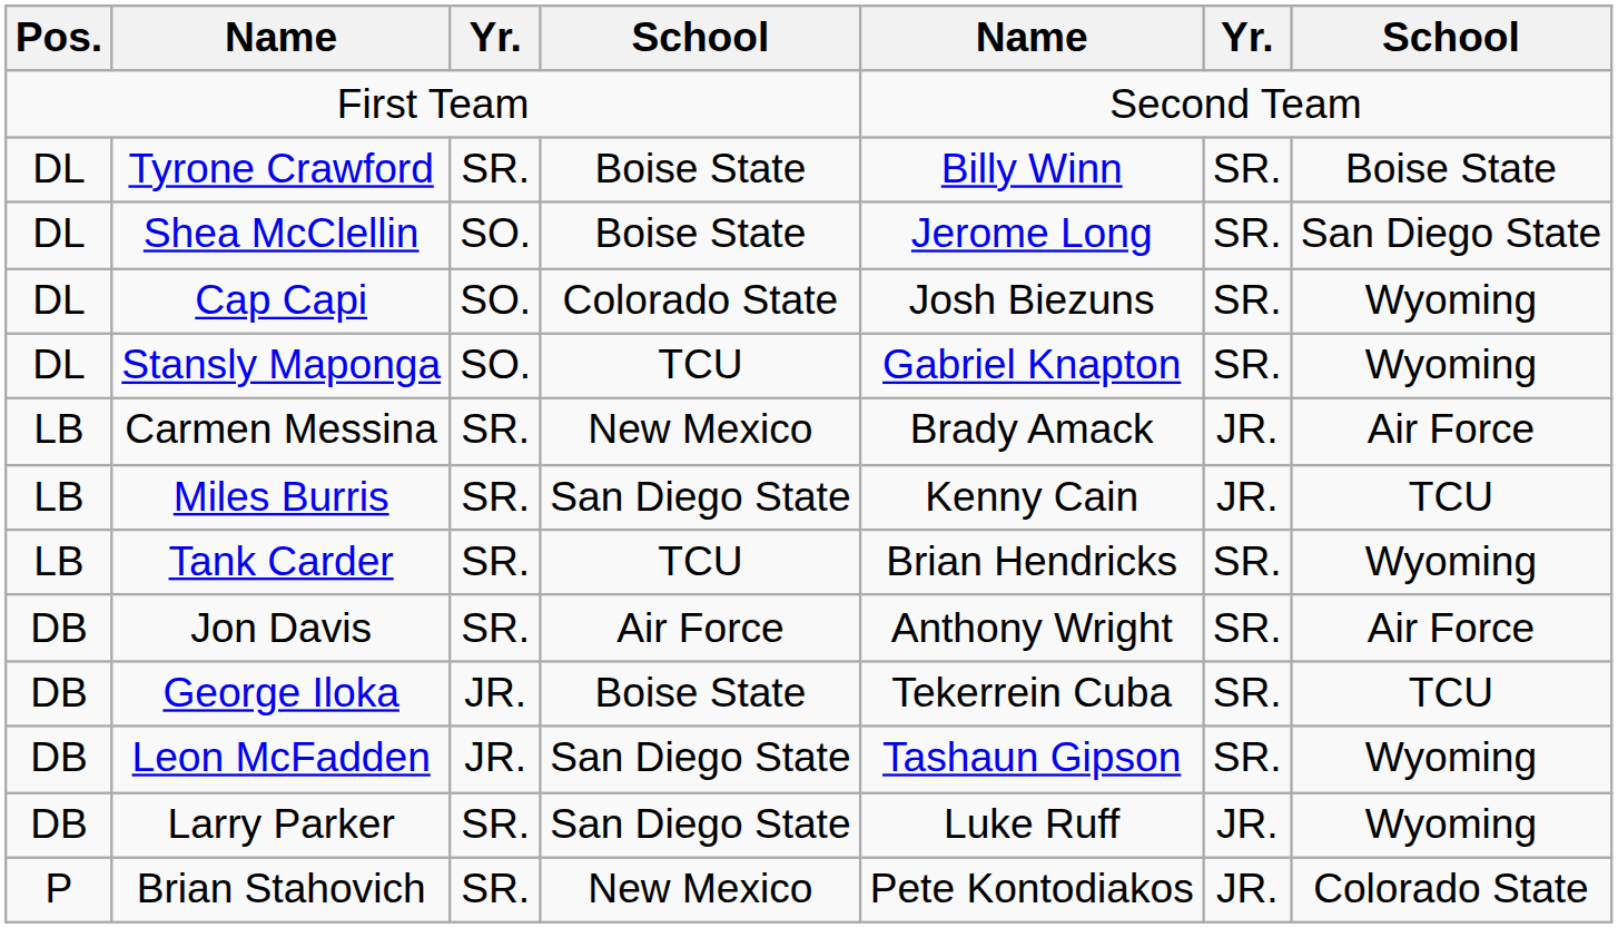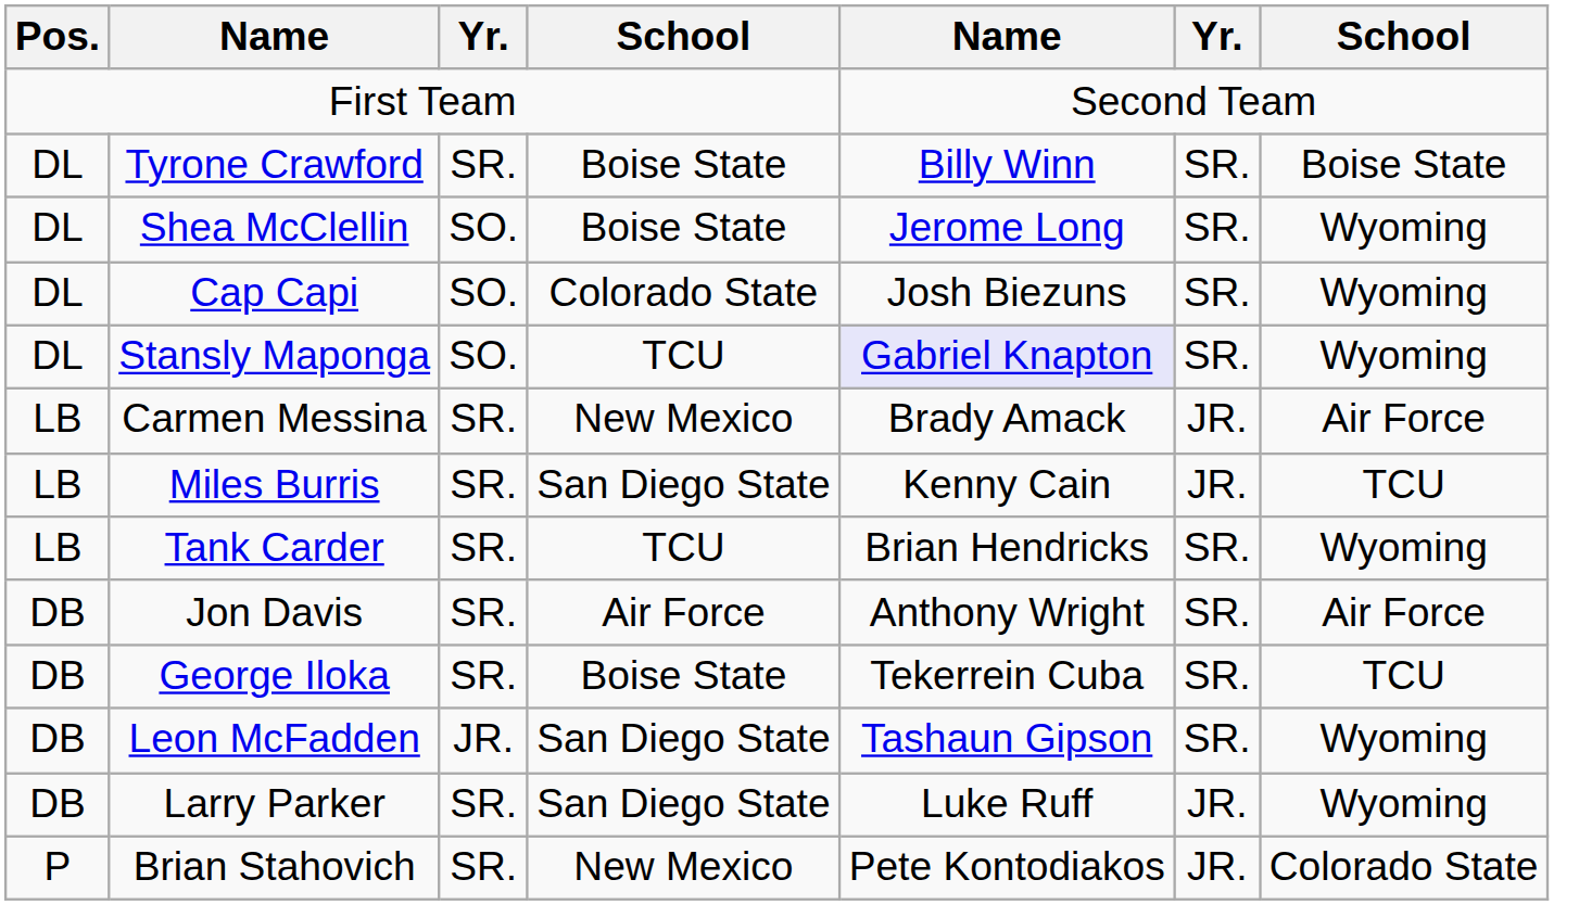 <table class="wikitable">
 <tr>
 <th>Pos.</th>
 <th>Name</th>
 <th>Yr.</th>
 <th>School</th>
 <th>Name</th>
 <th>Yr.</th>
 <th>School</th>
 </tr>
 <tr>
 <td colspan="4" style="text-align:center;">First Team</td>
 <td colspan="4" style="text-align:center;">Second Team</td>
 </tr>
 <tr style="text-align:center;">
 <td>DL</td>
 <td><a href='#'>Tyrone Crawford</a></td>
 <td>SR.</td>
 <td>Boise State</td>
 <td><a href='#'>Billy Winn</a></td>
 <td>SR.</td>
 <td>Boise State</td>
 </tr>
 <tr style="text-align:center;">
 <td>DL</td>
 <td><a href='#'>Shea McClellin</a></td>
 <td>SO.</td>
 <td>Boise State</td>
 <td><a href='#'>Jerome Long</a></td>
 <td>SR.</td>
-<td>San Diego State</td>
+<td>Wyoming</td>
 </tr>
 <tr style="text-align:center;">
 <td>DL</td>
 <td><a href='#'>Cap Capi</a></td>
 <td>SO.</td>
 <td>Colorado State</td>
 <td>Josh Biezuns</td>
 <td>SR.</td>
 <td>Wyoming</td>
 </tr>
 <tr style="text-align:center;">
 <td>DL</td>
 <td><a href='#'>Stansly Maponga</a></td>
 <td>SO.</td>
 <td>TCU</td>
-<td><a href='#'>Gabriel Knapton</a></td>
+<td style="background: lavender;"><a href='#'>Gabriel Knapton</a></td>
 <td>SR.</td>
 <td>Wyoming</td>
 </tr>
 <tr style="text-align:center;">
 <td>LB</td>
 <td>Carmen Messina</td>
 <td>SR.</td>
 <td>New Mexico</td>
 <td>Brady Amack</td>
 <td>JR.</td>
 <td>Air Force</td>
 </tr>
 <tr style="text-align:center;">
 <td>LB</td>
 <td><a href='#'>Miles Burris</a></td>
 <td>SR.</td>
 <td>San Diego State</td>
 <td>Kenny Cain</td>
 <td>JR.</td>
 <td>TCU</td>
 </tr>
 <tr style="text-align:center;">
 <td>LB</td>
 <td><a href='#'>Tank Carder</a></td>
 <td>SR.</td>
 <td>TCU</td>
 <td>Brian Hendricks</td>
 <td>SR.</td>
 <td>Wyoming</td>
 </tr>
 <tr style="text-align:center;">
 <td>DB</td>
 <td>Jon Davis</td>
 <td>SR.</td>
 <td>Air Force</td>
 <td>Anthony Wright</td>
 <td>SR.</td>
 <td>Air Force</td>
 </tr>
 <tr style="text-align:center;">
 <td>DB</td>
 <td><a href='#'>George Iloka</a></td>
-<td>JR.</td>
+<td>SR.</td>
 <td>Boise State</td>
 <td>Tekerrein Cuba</td>
 <td>SR.</td>
 <td>TCU</td>
 </tr>
 <tr style="text-align:center;">
 <td>DB</td>
 <td><a href='#'>Leon McFadden</a></td>
 <td>JR.</td>
 <td>San Diego State</td>
 <td><a href='#'>Tashaun Gipson</a></td>
 <td>SR.</td>
 <td>Wyoming</td>
 </tr>
 <tr style="text-align:center;">
 <td>DB</td>
 <td>Larry Parker</td>
 <td>SR.</td>
 <td>San Diego State</td>
 <td>Luke Ruff</td>
 <td>JR.</td>
 <td>Wyoming</td>
 </tr>
 <tr style="text-align:center;">
 <td>P</td>
 <td>Brian Stahovich</td>
 <td>SR.</td>
 <td>New Mexico</td>
 <td>Pete Kontodiakos</td>
 <td>JR.</td>
 <td>Colorado State</td>
 </tr>
 </table>
